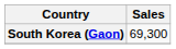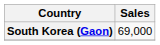 <table class="wikitable plainrowheaders">
 <tr>
 <th>Country</th>
 <th>Sales</th>
 </tr>
 <tr>
 <th scope="row">South Korea (<a href='#'>Gaon</a>)</th>
-<td>69,300</td>
+<td>69,000</td>
 </tr>
 <tr>
 </tr>
 </table>
